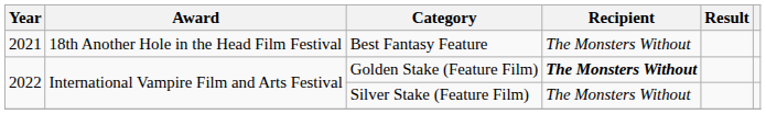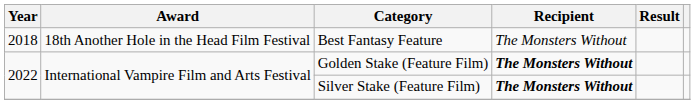 <table class="wikitable">
 <tr>
 <th>Year</th>
 <th>Award</th>
 <th>Category</th>
 <th>Recipient</th>
 <th>Result</th>
 <th></th>
 </tr>
 <tr>
-<td>2021</td>
+<td>2018</td>
 <td>18th Another Hole in the Head Film Festival</td>
 <td>Best Fantasy Feature</td>
 <td><em>The Monsters Without</em></td>
 <td></td>
 <td></td>
 </tr>
 <tr>
 <td rowspan=2>2022</td>
 <td rowspan=2>International Vampire Film and Arts Festival</td>
 <td>Golden Stake (Feature Film)</td>
 <td><strong><em>The Monsters Without</em></strong></td>
 <td></td>
 <td></td>
 </tr>
 <tr>
 <td>Silver Stake (Feature Film)</td>
-<td><em>The Monsters Without</em></td>
+<td><strong><em>The Monsters Without</em></strong></td>
 <td></td>
 <td></td>
 </tr>
 <tr>
 </tr>
 <tr>
 </tr>
 </table>
